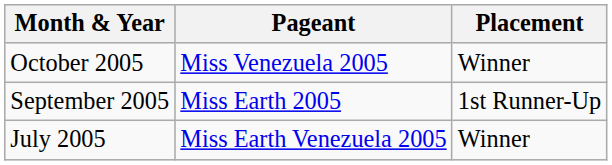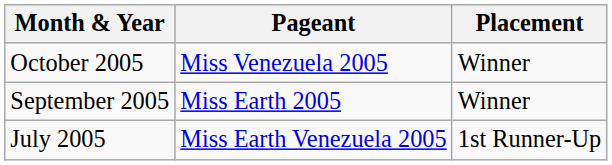 <table class="wikitable">
 <tr>
 <th>Month & Year</th>
 <th>Pageant</th>
 <th>Placement</th>
 </tr>
 <tr>
 <td>October 2005</td>
 <td><a href='#'>Miss Venezuela 2005</a></td>
 <td>Winner</td>
 </tr>
 <tr>
 <td>September 2005</td>
 <td><a href='#'>Miss Earth 2005</a></td>
-<td>1st Runner-Up</td>
+<td>Winner</td>
 </tr>
 <tr>
 <td>July 2005</td>
 <td><a href='#'>Miss Earth Venezuela 2005</a></td>
-<td>Winner</td>
+<td>1st Runner-Up</td>
 </tr>
 </table>
